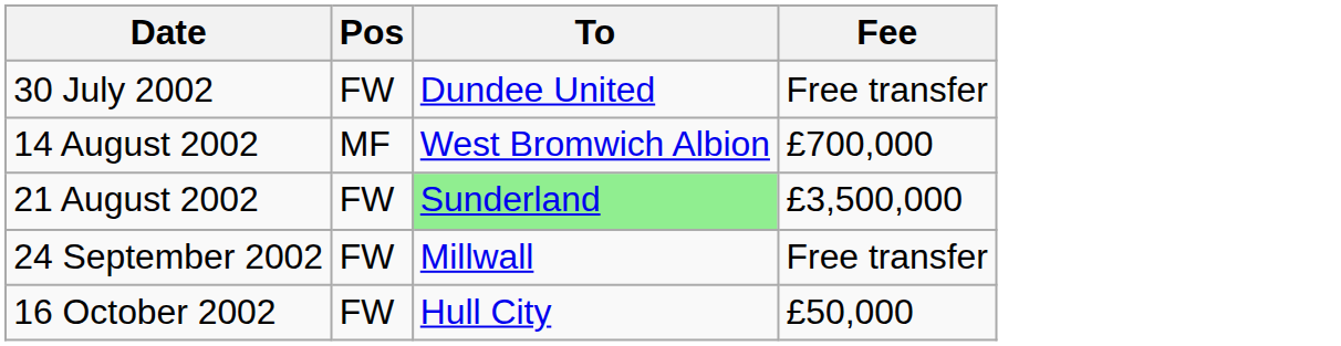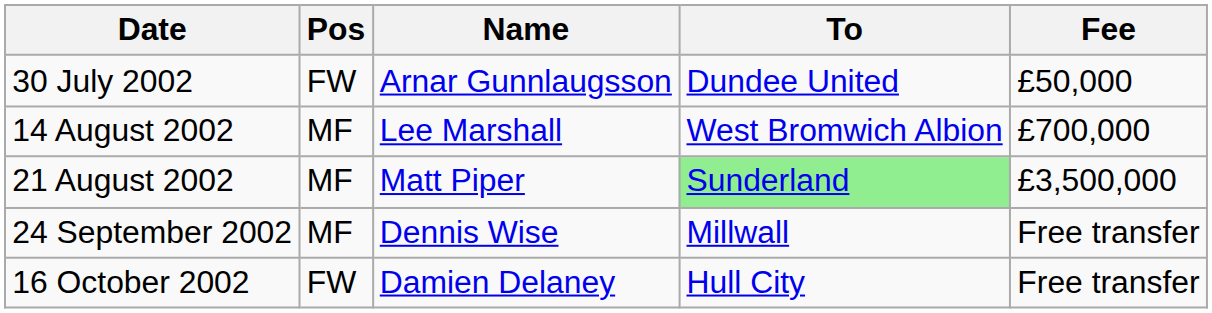 <table class="wikitable">
 <tr>
 <th>Date</th>
 <th>Pos</th>
+<th>Name</th>
 <th>To</th>
 <th>Fee</th>
 </tr>
 <tr>
 <td>30 July 2002</td>
 <td>FW</td>
+<td> <a href='#'>Arnar Gunnlaugsson</a></td>
 <td><a href='#'>Dundee United</a></td>
-<td>Free transfer</td>
+<td>£50,000</td>
 </tr>
 <tr>
 <td>14 August 2002</td>
 <td>MF</td>
+<td> <a href='#'>Lee Marshall</a></td>
 <td><a href='#'>West Bromwich Albion</a></td>
 <td>£700,000</td>
 </tr>
 <tr>
 <td>21 August 2002</td>
-<td>FW</td>
+<td>MF</td>
+<td> <a href='#'>Matt Piper</a></td>
 <td style="background: lightgreen;"><a href='#'>Sunderland</a></td>
 <td>£3,500,000</td>
 </tr>
 <tr>
 <td>24 September 2002</td>
-<td>FW</td>
+<td>MF</td>
+<td> <a href='#'>Dennis Wise</a></td>
 <td><a href='#'>Millwall</a></td>
 <td>Free transfer</td>
 </tr>
 <tr>
 <td>16 October 2002</td>
 <td>FW</td>
+<td> <a href='#'>Damien Delaney</a></td>
 <td><a href='#'>Hull City</a></td>
-<td>£50,000</td>
+<td>Free transfer</td>
 </tr>
 </table>
